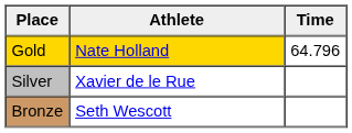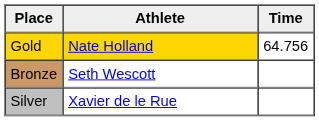 <table border=1 cellpadding=5 cellspacing=0>
 <tr>
 <th style="background:#efefef;" width="20">Place</th>
 <th style="background:#efefef;" width="200">Athlete</th>
 <th style="background:#efefef;" width="20">Time</th>
 </tr>
 <tr align=left>
 <td style="background:gold;">Gold</td>
 <td style="background: gold;"><a href='#'>Nate Holland</a></td>
-<td>64.796</td>
+<td>64.756</td>
+</tr>
+<tr align=left>
+<td style="background:#CC9966;">Bronze</td>
+<td><a href='#'>Seth Wescott</a></td>
+<td></td>
 </tr>
 <tr align=left>
 <td style="background:silver;">Silver</td>
 <td><a href='#'>Xavier de le Rue</a></td>
 <td></td>
 </tr>
-<tr align=left>
-<td style="background:#CC9966;">Bronze</td>
-<td><a href='#'>Seth Wescott</a></td>
-<td></td>
-</tr>
 </table>
